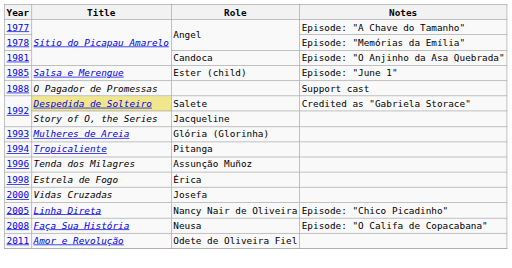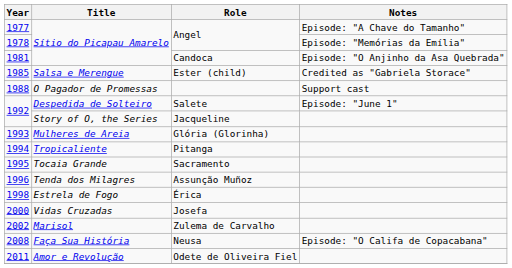 <table class="wikitable">
 <tr>
 <th>Year</th>
 <th>Title</th>
 <th>Role</th>
 <th>Notes</th>
 </tr>
 <tr>
 <td><a href='#'>1977</a></td>
 <td rowspan="3"><em><a href='#'>Sítio do Picapau Amarelo</a></em></td>
 <td rowspan="2">Angel</td>
 <td>Episode: "A Chave do Tamanho"</td>
 </tr>
 <tr>
 <td><a href='#'>1978</a></td>
 <td>Episode: "Memórias da Emília"</td>
 </tr>
 <tr>
 <td><a href='#'>1981</a></td>
 <td>Candoca</td>
 <td>Episode: "O Anjinho da Asa Quebrada"</td>
 </tr>
 <tr>
 <td><a href='#'>1985</a></td>
 <td><em><a href='#'>Salsa e Merengue</a></em></td>
 <td>Ester (child)</td>
-<td>Episode: "June 1"</td>
+<td>Credited as "Gabriela Storace"</td>
 </tr>
 <tr>
 <td><a href='#'>1988</a></td>
 <td><em>O Pagador de Promessas</em></td>
 <td></td>
 <td>Support cast</td>
 </tr>
 <tr>
 <td rowspan="2"><a href='#'>1992</a></td>
-<td style="background: khaki;"><em><a href='#'>Despedida de Solteiro</a></em></td>
+<td><em><a href='#'>Despedida de Solteiro</a></em></td>
 <td>Salete</td>
-<td>Credited as "Gabriela Storace"</td>
+<td>Episode: "June 1"</td>
 </tr>
 <tr>
 <td><em>Story of O, the Series</em></td>
 <td>Jacqueline</td>
 <td></td>
 </tr>
 <tr>
 <td><a href='#'>1993</a></td>
 <td><em><a href='#'>Mulheres de Areia</a></em></td>
 <td>Glória (Glorinha)</td>
 <td></td>
 </tr>
 <tr>
 <td><a href='#'>1994</a></td>
 <td><em><a href='#'>Tropicaliente</a></em></td>
 <td>Pitanga</td>
+<td></td>
+</tr>
+<tr>
+<td><a href='#'>1995</a></td>
+<td><em>Tocaia Grande</em></td>
+<td>Sacramento</td>
 <td></td>
 </tr>
 <tr>
 <td><a href='#'>1996</a></td>
 <td><em>Tenda dos Milagres</em></td>
 <td>Assunção Muñoz</td>
 <td></td>
 </tr>
 <tr>
 <td><a href='#'>1998</a></td>
 <td><em>Estrela de Fogo</em></td>
 <td>Érica</td>
 <td></td>
 </tr>
 <tr>
 <td><a href='#'>2000</a></td>
 <td><em>Vidas Cruzadas</em></td>
 <td>Josefa</td>
 <td></td>
 </tr>
 <tr>
-<td><a href='#'>2005</a></td>
-<td><em><a href='#'>Linha Direta</a></em></td>
-<td>Nancy Nair de Oliveira</td>
-<td>Episode: "Chico Picadinho"</td>
+<td><a href='#'>2002</a></td>
+<td><em><a href='#'>Marisol</a></em></td>
+<td>Zulema de Carvalho</td>
+<td></td>
 </tr>
 <tr>
 <td><a href='#'>2008</a></td>
 <td><em><a href='#'>Faça Sua História</a></em></td>
 <td>Neusa</td>
 <td>Episode: "O Califa de Copacabana"</td>
 </tr>
 <tr>
 <td><a href='#'>2011</a></td>
 <td><em><a href='#'>Amor e Revolução</a></em></td>
 <td>Odete de Oliveira Fiel</td>
 <td></td>
 </tr>
 <tr>
 </tr>
 </table>
